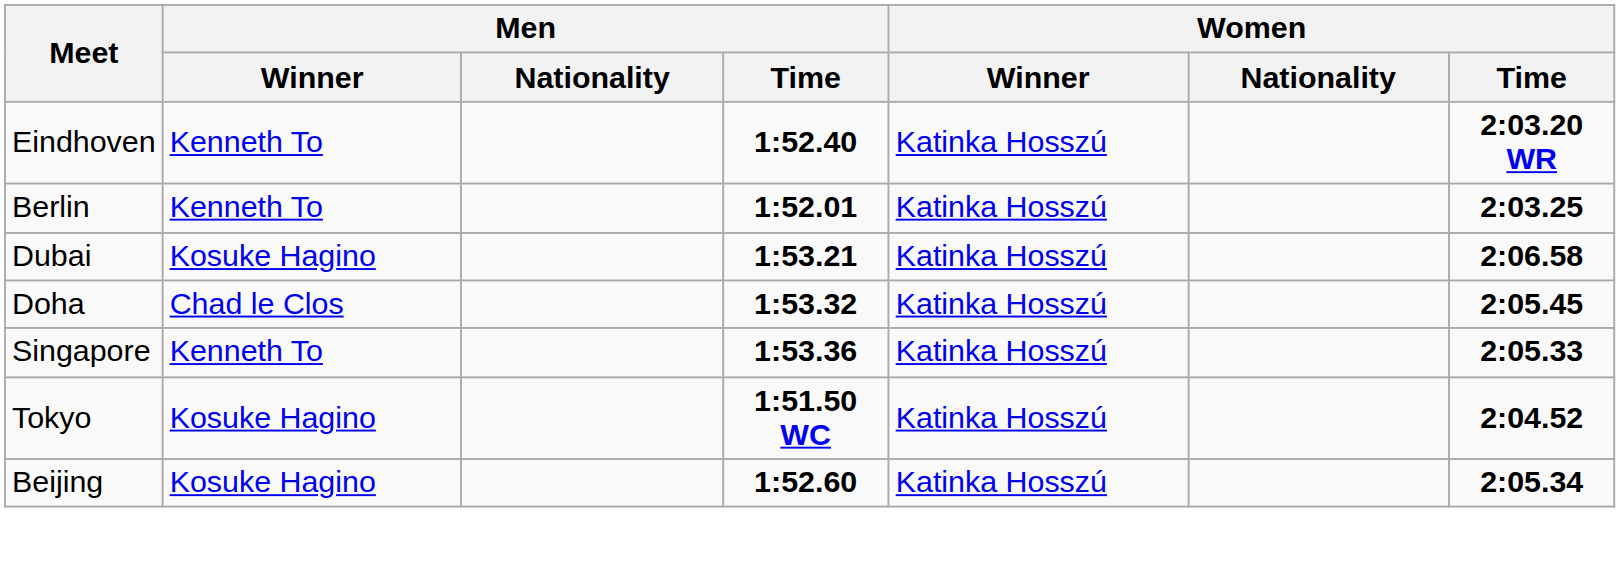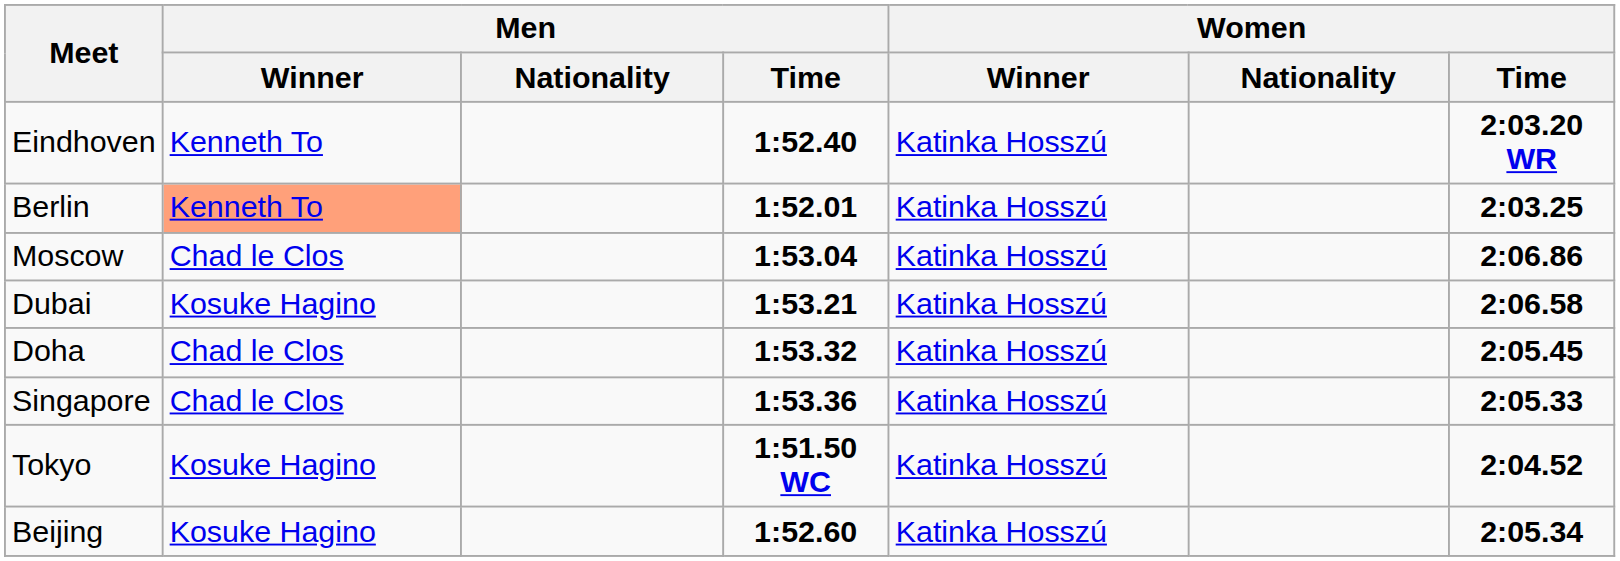 <table class="wikitable">
 <tr>
 <th rowspan="2">Meet</th>
 <th colspan="3">Men</th>
 <th colspan="3">Women</th>
 </tr>
 <tr>
 <th width=150>Winner</th>
 <th width=130>Nationality</th>
 <th width=80>Time</th>
 <th width=150>Winner</th>
 <th width=130>Nationality</th>
 <th width=80>Time</th>
 </tr>
 <tr>
 <td>Eindhoven</td>
 <td><a href='#'>Kenneth To</a></td>
 <td></td>
 <td align=center><strong>1:52.40</strong></td>
 <td><a href='#'>Katinka Hosszú</a></td>
 <td></td>
 <td align=center><strong>2:03.20 <a href='#'>WR</a></strong></td>
 </tr>
 <tr>
 <td>Berlin</td>
-<td><a href='#'>Kenneth To</a></td>
+<td style="background: lightsalmon;"><a href='#'>Kenneth To</a></td>
 <td></td>
 <td align=center><strong>1:52.01</strong></td>
 <td><a href='#'>Katinka Hosszú</a></td>
 <td></td>
 <td align=center><strong>2:03.25</strong></td>
+</tr>
+<tr>
+<td>Moscow</td>
+<td><a href='#'>Chad le Clos</a></td>
+<td></td>
+<td align=center><strong>1:53.04</strong></td>
+<td><a href='#'>Katinka Hosszú</a></td>
+<td></td>
+<td align=center><strong>2:06.86</strong></td>
 </tr>
 <tr>
 <td>Dubai</td>
 <td><a href='#'>Kosuke Hagino</a></td>
 <td></td>
 <td align=center><strong>1:53.21</strong></td>
 <td><a href='#'>Katinka Hosszú</a></td>
 <td></td>
 <td align=center><strong>2:06.58</strong></td>
 </tr>
 <tr>
 <td>Doha</td>
 <td><a href='#'>Chad le Clos</a></td>
 <td></td>
 <td align=center><strong>1:53.32</strong></td>
 <td><a href='#'>Katinka Hosszú</a></td>
 <td></td>
 <td align=center><strong>2:05.45</strong></td>
 </tr>
 <tr>
 <td>Singapore</td>
-<td><a href='#'>Kenneth To</a></td>
+<td><a href='#'>Chad le Clos</a></td>
 <td></td>
 <td align=center><strong>1:53.36</strong></td>
 <td><a href='#'>Katinka Hosszú</a></td>
 <td></td>
 <td align=center><strong>2:05.33</strong></td>
 </tr>
 <tr>
 <td>Tokyo</td>
 <td><a href='#'>Kosuke Hagino</a></td>
 <td></td>
 <td align=center><strong>1:51.50 <a href='#'>WC</a></strong></td>
 <td><a href='#'>Katinka Hosszú</a></td>
 <td></td>
 <td align=center><strong>2:04.52</strong></td>
 </tr>
 <tr>
 <td>Beijing</td>
 <td><a href='#'>Kosuke Hagino</a></td>
 <td></td>
 <td align=center><strong>1:52.60</strong></td>
 <td><a href='#'>Katinka Hosszú</a></td>
 <td></td>
 <td align=center><strong>2:05.34</strong></td>
 </tr>
 </table>
